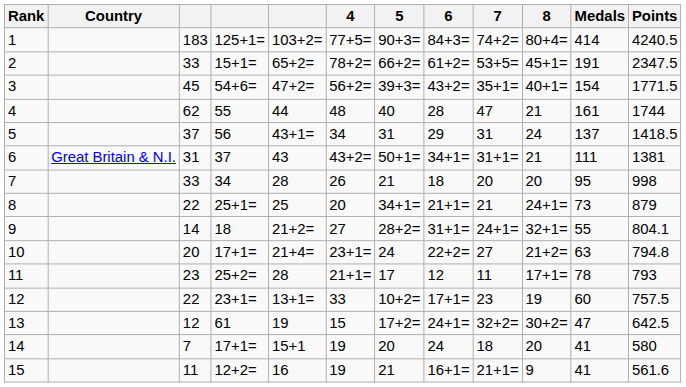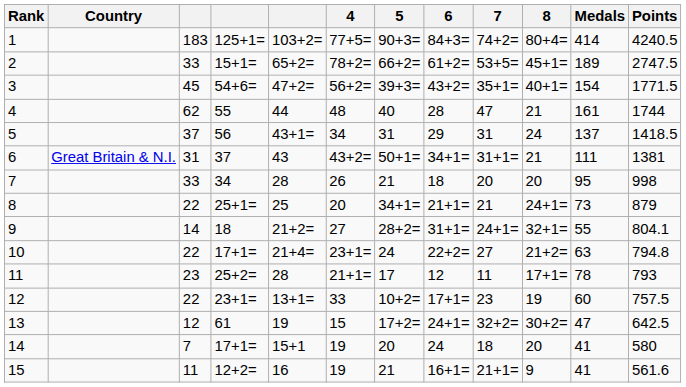 <table class="wikitable sortable" style="width:text-align:center">
 <tr>
 <th>Rank</th>
 <th>Country</th>
 <th></th>
 <th></th>
 <th></th>
 <th>4</th>
 <th>5</th>
 <th>6</th>
 <th>7</th>
 <th>8</th>
 <th>Medals</th>
 <th>Points</th>
 </tr>
 <tr>
 <td>1</td>
 <td align=left></td>
 <td>183</td>
 <td>125+1=</td>
 <td>103+2=</td>
 <td>77+5=</td>
 <td>90+3=</td>
 <td>84+3=</td>
 <td>74+2=</td>
 <td>80+4=</td>
 <td>414</td>
 <td>4240.5</td>
 </tr>
 <tr>
 <td>2</td>
 <td align=left></td>
 <td>33</td>
 <td>15+1=</td>
 <td>65+2=</td>
 <td>78+2=</td>
 <td>66+2=</td>
 <td>61+2=</td>
 <td>53+5=</td>
 <td>45+1=</td>
-<td>191</td>
-<td>2347.5</td>
+<td>189</td>
+<td>2747.5</td>
 </tr>
 <tr>
 <td>3</td>
 <td align=left></td>
 <td>45</td>
 <td>54+6=</td>
 <td>47+2=</td>
 <td>56+2=</td>
 <td>39+3=</td>
 <td>43+2=</td>
 <td>35+1=</td>
 <td>40+1=</td>
 <td>154</td>
 <td>1771.5</td>
 </tr>
 <tr>
 <td>4</td>
 <td align=left></td>
 <td>62</td>
 <td>55</td>
 <td>44</td>
 <td>48</td>
 <td>40</td>
 <td>28</td>
 <td>47</td>
 <td>21</td>
 <td>161</td>
 <td>1744</td>
 </tr>
 <tr>
 <td>5</td>
 <td align=left></td>
 <td>37</td>
 <td>56</td>
 <td>43+1=</td>
 <td>34</td>
 <td>31</td>
 <td>29</td>
 <td>31</td>
 <td>24</td>
 <td>137</td>
 <td>1418.5</td>
 </tr>
 <tr>
 <td>6</td>
 <td align=left> <a href='#'>Great Britain & N.I.</a></td>
 <td>31</td>
 <td>37</td>
 <td>43</td>
 <td>43+2=</td>
 <td>50+1=</td>
 <td>34+1=</td>
 <td>31+1=</td>
 <td>21</td>
 <td>111</td>
 <td>1381</td>
 </tr>
 <tr>
 <td>7</td>
 <td align=left></td>
 <td>33</td>
 <td>34</td>
 <td>28</td>
 <td>26</td>
 <td>21</td>
 <td>18</td>
 <td>20</td>
 <td>20</td>
 <td>95</td>
 <td>998</td>
 </tr>
 <tr>
 <td>8</td>
 <td align=left></td>
 <td>22</td>
 <td>25+1=</td>
 <td>25</td>
 <td>20</td>
 <td>34+1=</td>
 <td>21+1=</td>
 <td>21</td>
 <td>24+1=</td>
 <td>73</td>
 <td>879</td>
 </tr>
 <tr>
 <td>9</td>
 <td align=left></td>
 <td>14</td>
 <td>18</td>
 <td>21+2=</td>
 <td>27</td>
 <td>28+2=</td>
 <td>31+1=</td>
 <td>24+1=</td>
 <td>32+1=</td>
 <td>55</td>
 <td>804.1</td>
 </tr>
 <tr>
 <td>10</td>
 <td align=left></td>
-<td>20</td>
+<td>22</td>
 <td>17+1=</td>
 <td>21+4=</td>
 <td>23+1=</td>
 <td>24</td>
 <td>22+2=</td>
 <td>27</td>
 <td>21+2=</td>
 <td>63</td>
 <td>794.8</td>
 </tr>
 <tr>
 <td>11</td>
 <td align=left><em></em></td>
 <td>23</td>
 <td>25+2=</td>
 <td>28</td>
 <td>21+1=</td>
 <td>17</td>
 <td>12</td>
 <td>11</td>
 <td>17+1=</td>
 <td>78</td>
 <td>793</td>
 </tr>
 <tr>
 <td>12</td>
 <td align=left></td>
 <td>22</td>
 <td>23+1=</td>
 <td>13+1=</td>
 <td>33</td>
 <td>10+2=</td>
 <td>17+1=</td>
 <td>23</td>
 <td>19</td>
 <td>60</td>
 <td>757.5</td>
 </tr>
 <tr>
 <td>13</td>
 <td align=left></td>
 <td>12</td>
 <td>61</td>
 <td>19</td>
 <td>15</td>
 <td>17+2=</td>
 <td>24+1=</td>
 <td>32+2=</td>
 <td>30+2=</td>
 <td>47</td>
 <td>642.5</td>
 </tr>
 <tr>
 <td>14</td>
 <td align=left></td>
 <td>7</td>
 <td>17+1=</td>
 <td>15+1</td>
 <td>19</td>
 <td>20</td>
 <td>24</td>
 <td>18</td>
 <td>20</td>
 <td>41</td>
 <td>580</td>
 </tr>
 <tr>
 <td>15</td>
 <td align=left></td>
 <td>11</td>
 <td>12+2=</td>
 <td>16</td>
 <td>19</td>
 <td>21</td>
 <td>16+1=</td>
 <td>21+1=</td>
 <td>9</td>
 <td>41</td>
 <td>561.6</td>
 </tr>
 </table>
